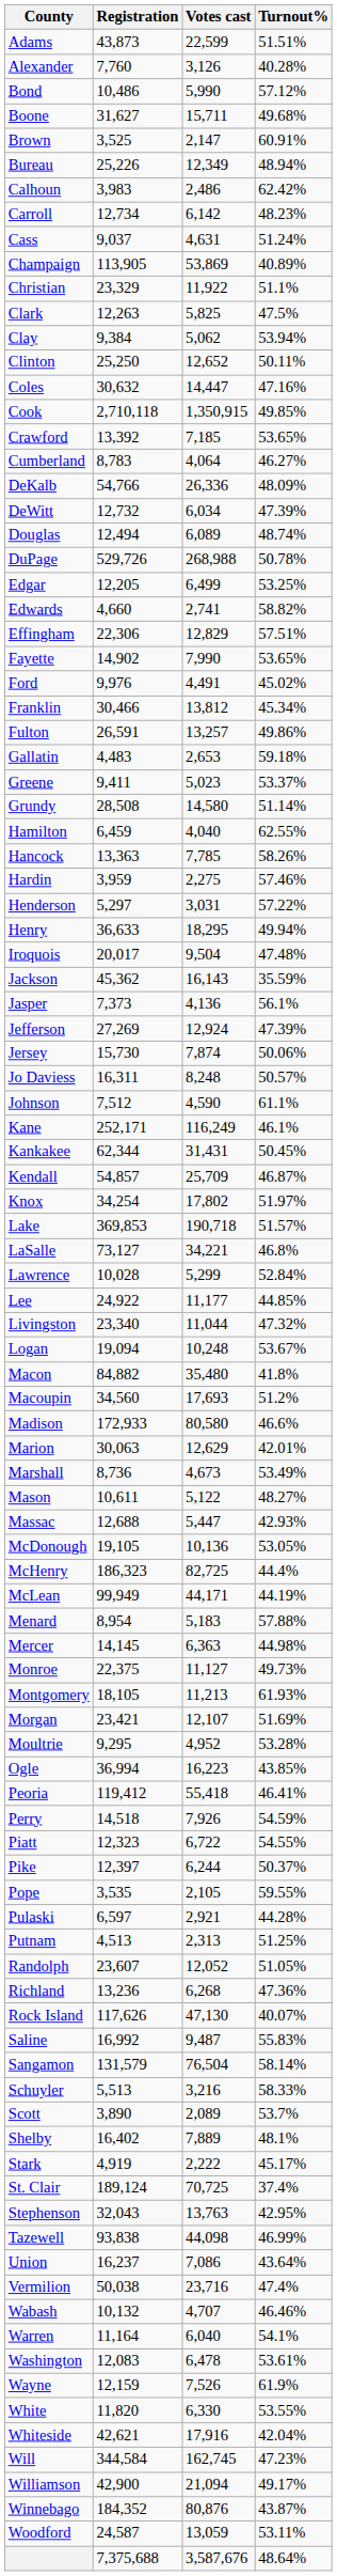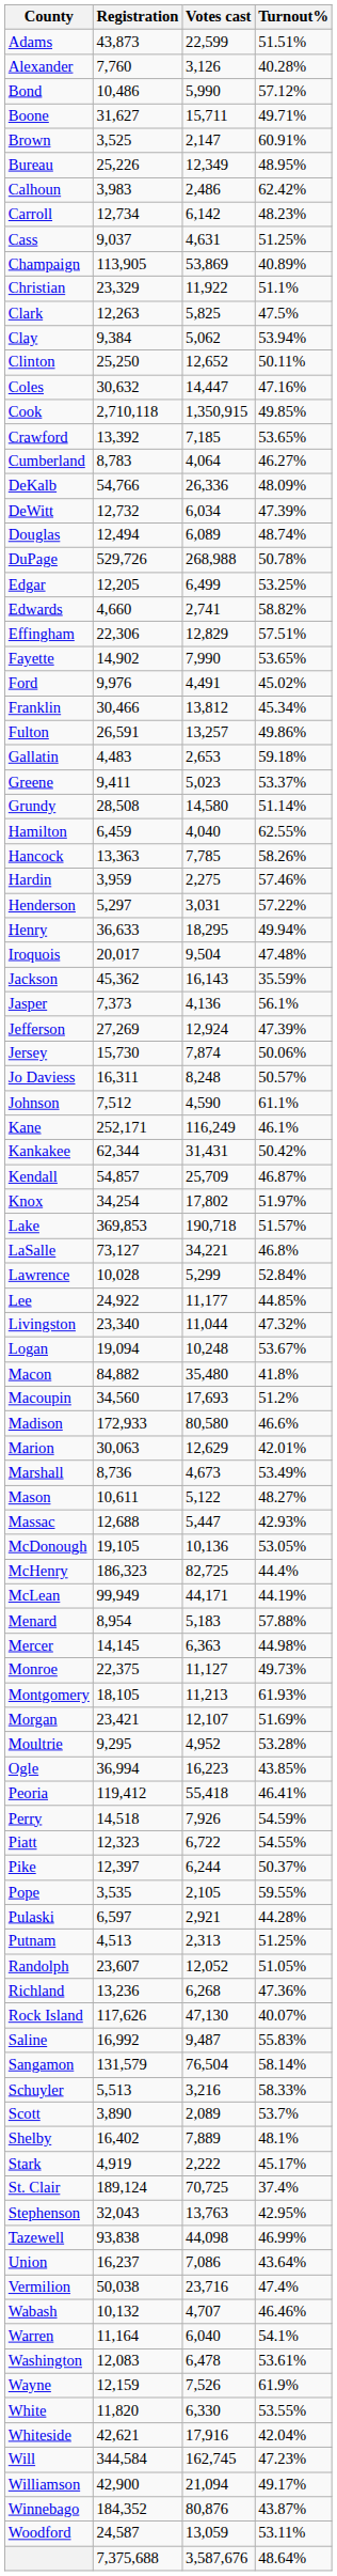 <table class="wikitable collapsible collapsed sortable">
 <tr>
 <th>County</th>
 <th>Registration</th>
 <th>Votes cast</th>
 <th>Turnout%</th>
 </tr>
 <tr>
 <td><a href='#'>Adams</a></td>
 <td>43,873</td>
 <td>22,599</td>
 <td>51.51%</td>
 </tr>
 <tr>
 <td><a href='#'>Alexander</a></td>
 <td>7,760</td>
 <td>3,126</td>
 <td>40.28%</td>
 </tr>
 <tr>
 <td><a href='#'>Bond</a></td>
 <td>10,486</td>
 <td>5,990</td>
 <td>57.12%</td>
 </tr>
 <tr>
 <td><a href='#'>Boone</a></td>
 <td>31,627</td>
 <td>15,711</td>
-<td>49.68%</td>
+<td>49.71%</td>
 </tr>
 <tr>
 <td><a href='#'>Brown</a></td>
 <td>3,525</td>
 <td>2,147</td>
 <td>60.91%</td>
 </tr>
 <tr>
 <td><a href='#'>Bureau</a></td>
 <td>25,226</td>
 <td>12,349</td>
-<td>48.94%</td>
+<td>48.95%</td>
 </tr>
 <tr>
 <td><a href='#'>Calhoun</a></td>
 <td>3,983</td>
 <td>2,486</td>
 <td>62.42%</td>
 </tr>
 <tr>
 <td><a href='#'>Carroll</a></td>
 <td>12,734</td>
 <td>6,142</td>
 <td>48.23%</td>
 </tr>
 <tr>
 <td><a href='#'>Cass</a></td>
 <td>9,037</td>
 <td>4,631</td>
-<td>51.24%</td>
+<td>51.25%</td>
 </tr>
 <tr>
 <td><a href='#'>Champaign</a></td>
 <td>113,905</td>
 <td>53,869</td>
 <td>40.89%</td>
 </tr>
 <tr>
 <td><a href='#'>Christian</a></td>
 <td>23,329</td>
 <td>11,922</td>
 <td>51.1%</td>
 </tr>
 <tr>
 <td><a href='#'>Clark</a></td>
 <td>12,263</td>
 <td>5,825</td>
 <td>47.5%</td>
 </tr>
 <tr>
 <td><a href='#'>Clay</a></td>
 <td>9,384</td>
 <td>5,062</td>
 <td>53.94%</td>
 </tr>
 <tr>
 <td><a href='#'>Clinton</a></td>
 <td>25,250</td>
 <td>12,652</td>
 <td>50.11%</td>
 </tr>
 <tr>
 <td><a href='#'>Coles</a></td>
 <td>30,632</td>
 <td>14,447</td>
 <td>47.16%</td>
 </tr>
 <tr>
 <td><a href='#'>Cook</a></td>
 <td>2,710,118</td>
 <td>1,350,915</td>
 <td>49.85%</td>
 </tr>
 <tr>
 <td><a href='#'>Crawford</a></td>
 <td>13,392</td>
 <td>7,185</td>
 <td>53.65%</td>
 </tr>
 <tr>
 <td><a href='#'>Cumberland</a></td>
 <td>8,783</td>
 <td>4,064</td>
 <td>46.27%</td>
 </tr>
 <tr>
 <td><a href='#'>DeKalb</a></td>
 <td>54,766</td>
 <td>26,336</td>
 <td>48.09%</td>
 </tr>
 <tr>
 <td><a href='#'>DeWitt</a></td>
 <td>12,732</td>
 <td>6,034</td>
 <td>47.39%</td>
 </tr>
 <tr>
 <td><a href='#'>Douglas</a></td>
 <td>12,494</td>
 <td>6,089</td>
 <td>48.74%</td>
 </tr>
 <tr>
 <td><a href='#'>DuPage</a></td>
 <td>529,726</td>
 <td>268,988</td>
 <td>50.78%</td>
 </tr>
 <tr>
 <td><a href='#'>Edgar</a></td>
 <td>12,205</td>
 <td>6,499</td>
 <td>53.25%</td>
 </tr>
 <tr>
 <td><a href='#'>Edwards</a></td>
 <td>4,660</td>
 <td>2,741</td>
 <td>58.82%</td>
 </tr>
 <tr>
 <td><a href='#'>Effingham</a></td>
 <td>22,306</td>
 <td>12,829</td>
 <td>57.51%</td>
 </tr>
 <tr>
 <td><a href='#'>Fayette</a></td>
 <td>14,902</td>
 <td>7,990</td>
 <td>53.65%</td>
 </tr>
 <tr>
 <td><a href='#'>Ford</a></td>
 <td>9,976</td>
 <td>4,491</td>
 <td>45.02%</td>
 </tr>
 <tr>
 <td><a href='#'>Franklin</a></td>
 <td>30,466</td>
 <td>13,812</td>
 <td>45.34%</td>
 </tr>
 <tr>
 <td><a href='#'>Fulton</a></td>
 <td>26,591</td>
 <td>13,257</td>
 <td>49.86%</td>
 </tr>
 <tr>
 <td><a href='#'>Gallatin</a></td>
 <td>4,483</td>
 <td>2,653</td>
 <td>59.18%</td>
 </tr>
 <tr>
 <td><a href='#'>Greene</a></td>
 <td>9,411</td>
 <td>5,023</td>
 <td>53.37%</td>
 </tr>
 <tr>
 <td><a href='#'>Grundy</a></td>
 <td>28,508</td>
 <td>14,580</td>
 <td>51.14%</td>
 </tr>
 <tr>
 <td><a href='#'>Hamilton</a></td>
 <td>6,459</td>
 <td>4,040</td>
 <td>62.55%</td>
 </tr>
 <tr>
 <td><a href='#'>Hancock</a></td>
 <td>13,363</td>
 <td>7,785</td>
 <td>58.26%</td>
 </tr>
 <tr>
 <td><a href='#'>Hardin</a></td>
 <td>3,959</td>
 <td>2,275</td>
 <td>57.46%</td>
 </tr>
 <tr>
 <td><a href='#'>Henderson</a></td>
 <td>5,297</td>
 <td>3,031</td>
 <td>57.22%</td>
 </tr>
 <tr>
 <td><a href='#'>Henry</a></td>
 <td>36,633</td>
 <td>18,295</td>
 <td>49.94%</td>
 </tr>
 <tr>
 <td><a href='#'>Iroquois</a></td>
 <td>20,017</td>
 <td>9,504</td>
 <td>47.48%</td>
 </tr>
 <tr>
 <td><a href='#'>Jackson</a></td>
 <td>45,362</td>
 <td>16,143</td>
 <td>35.59%</td>
 </tr>
 <tr>
 <td><a href='#'>Jasper</a></td>
 <td>7,373</td>
 <td>4,136</td>
 <td>56.1%</td>
 </tr>
 <tr>
 <td><a href='#'>Jefferson</a></td>
 <td>27,269</td>
 <td>12,924</td>
 <td>47.39%</td>
 </tr>
 <tr>
 <td><a href='#'>Jersey</a></td>
 <td>15,730</td>
 <td>7,874</td>
 <td>50.06%</td>
 </tr>
 <tr>
 <td><a href='#'>Jo Daviess</a></td>
 <td>16,311</td>
 <td>8,248</td>
 <td>50.57%</td>
 </tr>
 <tr>
 <td><a href='#'>Johnson</a></td>
 <td>7,512</td>
 <td>4,590</td>
 <td>61.1%</td>
 </tr>
 <tr>
 <td><a href='#'>Kane</a></td>
 <td>252,171</td>
 <td>116,249</td>
 <td>46.1%</td>
 </tr>
 <tr>
 <td><a href='#'>Kankakee</a></td>
 <td>62,344</td>
 <td>31,431</td>
-<td>50.45%</td>
+<td>50.42%</td>
 </tr>
 <tr>
 <td><a href='#'>Kendall</a></td>
 <td>54,857</td>
 <td>25,709</td>
 <td>46.87%</td>
 </tr>
 <tr>
 <td><a href='#'>Knox</a></td>
 <td>34,254</td>
 <td>17,802</td>
 <td>51.97%</td>
 </tr>
 <tr>
 <td><a href='#'>Lake</a></td>
 <td>369,853</td>
 <td>190,718</td>
 <td>51.57%</td>
 </tr>
 <tr>
 <td><a href='#'>LaSalle</a></td>
 <td>73,127</td>
 <td>34,221</td>
 <td>46.8%</td>
 </tr>
 <tr>
 <td><a href='#'>Lawrence</a></td>
 <td>10,028</td>
 <td>5,299</td>
 <td>52.84%</td>
 </tr>
 <tr>
 <td><a href='#'>Lee</a></td>
 <td>24,922</td>
 <td>11,177</td>
 <td>44.85%</td>
 </tr>
 <tr>
 <td><a href='#'>Livingston</a></td>
 <td>23,340</td>
 <td>11,044</td>
 <td>47.32%</td>
 </tr>
 <tr>
 <td><a href='#'>Logan</a></td>
 <td>19,094</td>
 <td>10,248</td>
 <td>53.67%</td>
 </tr>
 <tr>
 <td><a href='#'>Macon</a></td>
 <td>84,882</td>
 <td>35,480</td>
 <td>41.8%</td>
 </tr>
 <tr>
 <td><a href='#'>Macoupin</a></td>
 <td>34,560</td>
 <td>17,693</td>
 <td>51.2%</td>
 </tr>
 <tr>
 <td><a href='#'>Madison</a></td>
 <td>172,933</td>
 <td>80,580</td>
 <td>46.6%</td>
 </tr>
 <tr>
 <td><a href='#'>Marion</a></td>
 <td>30,063</td>
 <td>12,629</td>
 <td>42.01%</td>
 </tr>
 <tr>
 <td><a href='#'>Marshall</a></td>
 <td>8,736</td>
 <td>4,673</td>
 <td>53.49%</td>
 </tr>
 <tr>
 <td><a href='#'>Mason</a></td>
 <td>10,611</td>
 <td>5,122</td>
 <td>48.27%</td>
 </tr>
 <tr>
 <td><a href='#'>Massac</a></td>
 <td>12,688</td>
 <td>5,447</td>
 <td>42.93%</td>
 </tr>
 <tr>
 <td><a href='#'>McDonough</a></td>
 <td>19,105</td>
 <td>10,136</td>
 <td>53.05%</td>
 </tr>
 <tr>
 <td><a href='#'>McHenry</a></td>
 <td>186,323</td>
 <td>82,725</td>
 <td>44.4%</td>
 </tr>
 <tr>
 <td><a href='#'>McLean</a></td>
 <td>99,949</td>
 <td>44,171</td>
 <td>44.19%</td>
 </tr>
 <tr>
 <td><a href='#'>Menard</a></td>
 <td>8,954</td>
 <td>5,183</td>
 <td>57.88%</td>
 </tr>
 <tr>
 <td><a href='#'>Mercer</a></td>
 <td>14,145</td>
 <td>6,363</td>
 <td>44.98%</td>
 </tr>
 <tr>
 <td><a href='#'>Monroe</a></td>
 <td>22,375</td>
 <td>11,127</td>
 <td>49.73%</td>
 </tr>
 <tr>
 <td><a href='#'>Montgomery</a></td>
 <td>18,105</td>
 <td>11,213</td>
 <td>61.93%</td>
 </tr>
 <tr>
 <td><a href='#'>Morgan</a></td>
 <td>23,421</td>
 <td>12,107</td>
 <td>51.69%</td>
 </tr>
 <tr>
 <td><a href='#'>Moultrie</a></td>
 <td>9,295</td>
 <td>4,952</td>
 <td>53.28%</td>
 </tr>
 <tr>
 <td><a href='#'>Ogle</a></td>
 <td>36,994</td>
 <td>16,223</td>
 <td>43.85%</td>
 </tr>
 <tr>
 <td><a href='#'>Peoria</a></td>
 <td>119,412</td>
 <td>55,418</td>
 <td>46.41%</td>
 </tr>
 <tr>
 <td><a href='#'>Perry</a></td>
 <td>14,518</td>
 <td>7,926</td>
 <td>54.59%</td>
 </tr>
 <tr>
 <td><a href='#'>Piatt</a></td>
 <td>12,323</td>
 <td>6,722</td>
 <td>54.55%</td>
 </tr>
 <tr>
 <td><a href='#'>Pike</a></td>
 <td>12,397</td>
 <td>6,244</td>
 <td>50.37%</td>
 </tr>
 <tr>
 <td><a href='#'>Pope</a></td>
 <td>3,535</td>
 <td>2,105</td>
 <td>59.55%</td>
 </tr>
 <tr>
 <td><a href='#'>Pulaski</a></td>
 <td>6,597</td>
 <td>2,921</td>
 <td>44.28%</td>
 </tr>
 <tr>
 <td><a href='#'>Putnam</a></td>
 <td>4,513</td>
 <td>2,313</td>
 <td>51.25%</td>
 </tr>
 <tr>
 <td><a href='#'>Randolph</a></td>
 <td>23,607</td>
 <td>12,052</td>
 <td>51.05%</td>
 </tr>
 <tr>
 <td><a href='#'>Richland</a></td>
 <td>13,236</td>
 <td>6,268</td>
 <td>47.36%</td>
 </tr>
 <tr>
 <td><a href='#'>Rock Island</a></td>
 <td>117,626</td>
 <td>47,130</td>
 <td>40.07%</td>
 </tr>
 <tr>
 <td><a href='#'>Saline</a></td>
 <td>16,992</td>
 <td>9,487</td>
 <td>55.83%</td>
 </tr>
 <tr>
 <td><a href='#'>Sangamon</a></td>
 <td>131,579</td>
 <td>76,504</td>
 <td>58.14%</td>
 </tr>
 <tr>
 <td><a href='#'>Schuyler</a></td>
 <td>5,513</td>
 <td>3,216</td>
 <td>58.33%</td>
 </tr>
 <tr>
 <td><a href='#'>Scott</a></td>
 <td>3,890</td>
 <td>2,089</td>
 <td>53.7%</td>
 </tr>
 <tr>
 <td><a href='#'>Shelby</a></td>
 <td>16,402</td>
 <td>7,889</td>
 <td>48.1%</td>
 </tr>
 <tr>
 <td><a href='#'>Stark</a></td>
 <td>4,919</td>
 <td>2,222</td>
 <td>45.17%</td>
 </tr>
 <tr>
 <td><a href='#'>St. Clair</a></td>
 <td>189,124</td>
 <td>70,725</td>
 <td>37.4%</td>
 </tr>
 <tr>
 <td><a href='#'>Stephenson</a></td>
 <td>32,043</td>
 <td>13,763</td>
 <td>42.95%</td>
 </tr>
 <tr>
 <td><a href='#'>Tazewell</a></td>
 <td>93,838</td>
 <td>44,098</td>
 <td>46.99%</td>
 </tr>
 <tr>
 <td><a href='#'>Union</a></td>
 <td>16,237</td>
 <td>7,086</td>
 <td>43.64%</td>
 </tr>
 <tr>
 <td><a href='#'>Vermilion</a></td>
 <td>50,038</td>
 <td>23,716</td>
 <td>47.4%</td>
 </tr>
 <tr>
 <td><a href='#'>Wabash</a></td>
 <td>10,132</td>
 <td>4,707</td>
 <td>46.46%</td>
 </tr>
 <tr>
 <td><a href='#'>Warren</a></td>
 <td>11,164</td>
 <td>6,040</td>
 <td>54.1%</td>
 </tr>
 <tr>
 <td><a href='#'>Washington</a></td>
 <td>12,083</td>
 <td>6,478</td>
 <td>53.61%</td>
 </tr>
 <tr>
 <td><a href='#'>Wayne</a></td>
 <td>12,159</td>
 <td>7,526</td>
 <td>61.9%</td>
 </tr>
 <tr>
 <td><a href='#'>White</a></td>
 <td>11,820</td>
 <td>6,330</td>
 <td>53.55%</td>
 </tr>
 <tr>
 <td><a href='#'>Whiteside</a></td>
 <td>42,621</td>
 <td>17,916</td>
 <td>42.04%</td>
 </tr>
 <tr>
 <td><a href='#'>Will</a></td>
 <td>344,584</td>
 <td>162,745</td>
 <td>47.23%</td>
 </tr>
 <tr>
 <td><a href='#'>Williamson</a></td>
 <td>42,900</td>
 <td>21,094</td>
 <td>49.17%</td>
 </tr>
 <tr>
 <td><a href='#'>Winnebago</a></td>
 <td>184,352</td>
 <td>80,876</td>
 <td>43.87%</td>
 </tr>
 <tr>
 <td><a href='#'>Woodford</a></td>
 <td>24,587</td>
 <td>13,059</td>
 <td>53.11%</td>
 </tr>
 <tr>
 <th></th>
 <td>7,375,688</td>
 <td>3,587,676</td>
 <td>48.64%</td>
 </tr>
 </table>
